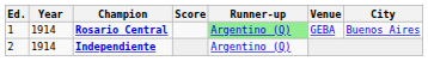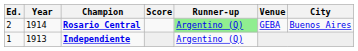 <table class="wikitable sortable">
 <tr>
 <th>Ed.</th>
 <th width=50px>Year</th>
 <th width=120px>Champion</th>
 <th>Score</th>
 <th width=120px>Runner-up</th>
 <th width=px>Venue</th>
 <th width=px>City</th>
 </tr>
 <tr>
-<td>1</td>
+<td>2</td>
 <td>1914</td>
 <td><strong><a href='#'>Rosario Central</a></strong></td>
 <td></td>
 <td style="background: lightgreen;"><a href='#'>Argentino (Q)</a></td>
 <td><a href='#'>GEBA</a></td>
 <td><a href='#'>Buenos Aires</a></td>
 </tr>
 <tr>
-<td>2</td>
-<td>1914</td>
+<td>1</td>
+<td>1913</td>
 <td><strong><a href='#'>Independiente</a></strong> </td>
 <td bgcolor=efefef></td>
 <td><a href='#'>Argentino (Q)</a></td>
 <td colspan=4 style="background:#efefef"></td>
 </tr>
 </table>
